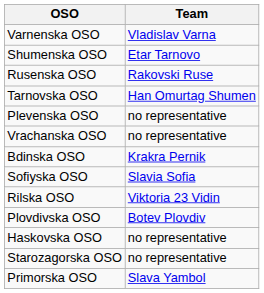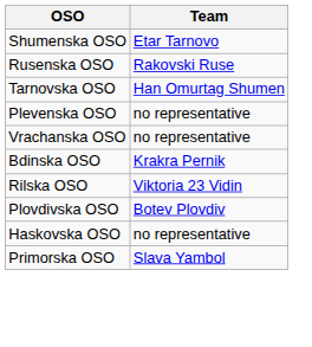 <table class="wikitable " style="text-align:left;">
 <tr>
 <th>OSO</th>
 <th>Team</th>
-</tr>
-<tr>
-<td>Varnenska OSO</td>
-<td><a href='#'>Vladislav Varna</a></td>
 </tr>
 <tr>
 <td>Shumenska OSO</td>
 <td><a href='#'>Etar Tarnovo</a></td>
 </tr>
 <tr>
 <td>Rusenska OSO</td>
 <td><a href='#'>Rakovski Ruse</a></td>
 </tr>
 <tr>
 <td>Tarnovska OSO</td>
 <td><a href='#'>Han Omurtag Shumen</a></td>
 </tr>
 <tr>
 <td>Plevenska OSO</td>
 <td>no representative</td>
 </tr>
 <tr>
 <td>Vrachanska OSO</td>
 <td>no representative</td>
 </tr>
 <tr>
 <td>Bdinska OSO</td>
 <td><a href='#'>Krakra Pernik</a></td>
 </tr>
 <tr>
-<td>Sofiyska OSO</td>
-<td><a href='#'>Slavia Sofia</a></td>
-</tr>
-<tr>
 <td>Rilska OSO</td>
 <td><a href='#'>Viktoria 23 Vidin</a></td>
 </tr>
 <tr>
 <td>Plovdivska OSO</td>
 <td><a href='#'>Botev Plovdiv</a></td>
 </tr>
 <tr>
 <td>Haskovska OSO</td>
 <td>no representative</td>
 </tr>
 <tr>
-<td>Starozagorska OSO</td>
-<td>no representative</td>
-</tr>
-<tr>
 <td>Primorska OSO</td>
 <td><a href='#'>Slava Yambol</a></td>
 </tr>
 </table>
